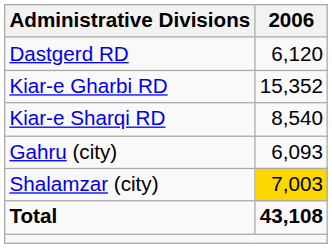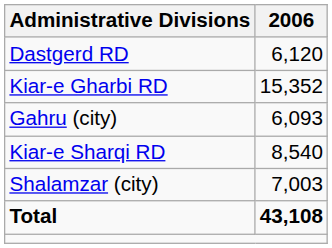 <table class="wikitable">
 <tr>
 <th>Administrative Divisions</th>
 <th>2006</th>
 </tr>
 <tr>
 <td><a href='#'>Dastgerd RD</a></td>
 <td style="text-align: right;">6,120</td>
 </tr>
 <tr>
 <td><a href='#'>Kiar-e Gharbi RD</a></td>
 <td style="text-align: right;">15,352</td>
 </tr>
 <tr>
+<td><a href='#'>Gahru</a> (city)</td>
+<td style="text-align: right;">6,093</td>
+</tr>
+<tr>
 <td><a href='#'>Kiar-e Sharqi RD</a></td>
 <td style="text-align: right;">8,540</td>
 </tr>
 <tr>
-<td><a href='#'>Gahru</a> (city)</td>
-<td style="text-align: right;">6,093</td>
-</tr>
-<tr>
 <td><a href='#'>Shalamzar</a> (city)</td>
-<td style="background: gold; text-align: right;">7,003</td>
+<td style="text-align: right;">7,003</td>
 </tr>
 <tr>
 <td><strong>Total</strong></td>
 <td style="text-align: right;"><strong>43,108</strong></td>
 </tr>
 <tr>
 <td colspan=2></td>
 </tr>
 </table>
